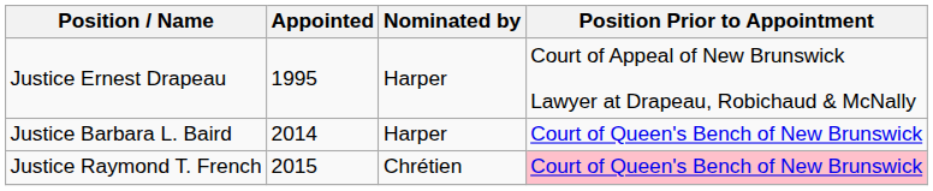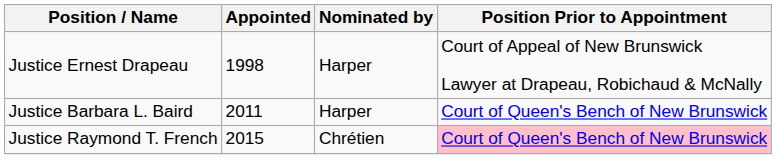 <table class="wikitable sortable">
 <tr>
 <th>Position / Name</th>
 <th>Appointed</th>
 <th>Nominated by</th>
 <th>Position Prior to Appointment</th>
 </tr>
 <tr>
 <td>Justice Ernest Drapeau</td>
-<td>1995</td>
+<td>1998</td>
 <td>Harper</td>
 <td>Court of Appeal of New Brunswick<br><br>Lawyer at Drapeau, Robichaud & McNally</td>
 </tr>
 <tr>
 <td>Justice Barbara L. Baird</td>
-<td>2014</td>
+<td>2011</td>
 <td>Harper</td>
 <td><a href='#'>Court of Queen's Bench of New Brunswick</a></td>
 </tr>
 <tr>
 <td>Justice Raymond T. French</td>
 <td>2015</td>
 <td>Chrétien</td>
 <td style="background: pink;"><a href='#'>Court of Queen's Bench of New Brunswick</a></td>
 </tr>
 <tr>
 </tr>
 </table>
